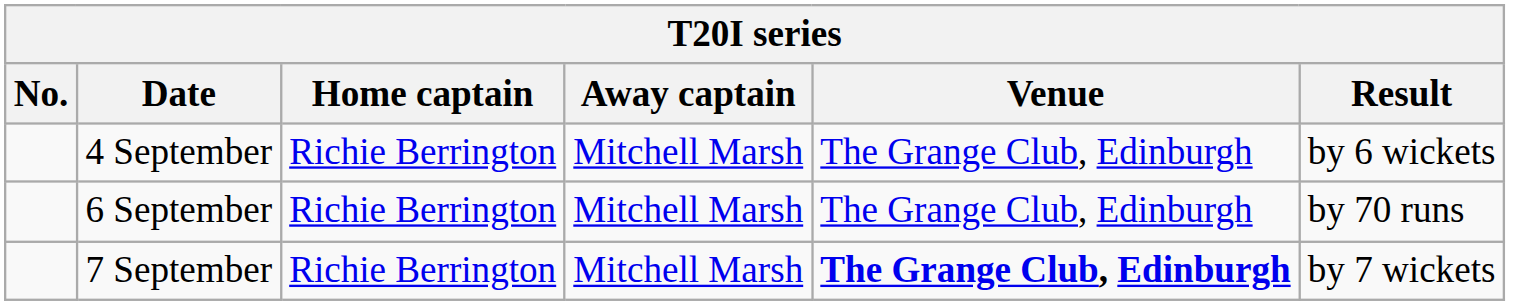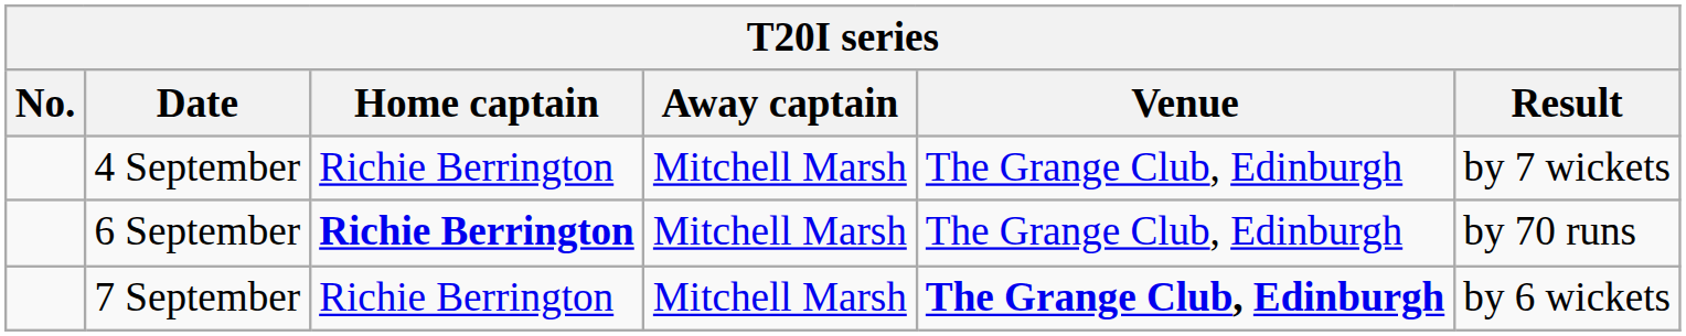 <table class="wikitable">
 <tr>
 <th colspan="9">T20I series</th>
 </tr>
 <tr>
 <th>No.</th>
 <th>Date</th>
 <th>Home captain</th>
 <th>Away captain</th>
 <th>Venue</th>
 <th>Result</th>
 </tr>
 <tr>
 <td></td>
 <td>4 September</td>
 <td><a href='#'>Richie Berrington</a></td>
 <td><a href='#'>Mitchell Marsh</a></td>
 <td><a href='#'>The Grange Club</a>, <a href='#'>Edinburgh</a></td>
-<td> by 6 wickets</td>
+<td> by 7 wickets</td>
 </tr>
 <tr>
 <td></td>
 <td>6 September</td>
-<td><a href='#'>Richie Berrington</a></td>
+<td><strong><a href='#'>Richie Berrington</a></strong></td>
 <td><a href='#'>Mitchell Marsh</a></td>
 <td><a href='#'>The Grange Club</a>, <a href='#'>Edinburgh</a></td>
 <td> by 70 runs</td>
 </tr>
 <tr>
 <td></td>
 <td>7 September</td>
 <td><a href='#'>Richie Berrington</a></td>
 <td><a href='#'>Mitchell Marsh</a></td>
 <td><strong><a href='#'>The Grange Club</a>, <a href='#'>Edinburgh</a></strong></td>
-<td> by 7 wickets</td>
+<td> by 6 wickets</td>
 </tr>
 </table>
